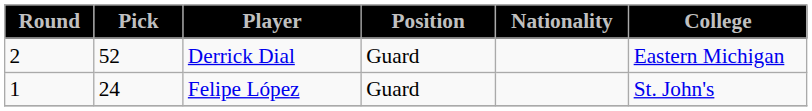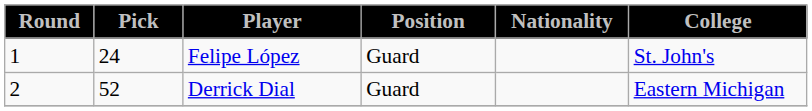 <table class="wikitable sortable">
 <tr>
 <th style="background:#000000; color:#c0c0c0" width="10%">Round</th>
 <th style="background:#000000; color:#c0c0c0" width="10%">Pick</th>
 <th style="background:#000000; color:#c0c0c0" width="20%">Player</th>
 <th style="background:#000000; color:#c0c0c0" width="15%">Position</th>
 <th style="background:#000000; color:#c0c0c0" width="15%">Nationality</th>
 <th style="background:#000000; color:#c0c0c0" width="20%">College</th>
 </tr>
 <tr>
+<td>1</td>
+<td>24</td>
+<td><a href='#'>Felipe López</a></td>
+<td>Guard</td>
+<td></td>
+<td><a href='#'>St. John's</a></td>
+</tr>
+<tr>
 <td>2</td>
 <td>52</td>
 <td><a href='#'>Derrick Dial</a></td>
 <td>Guard</td>
 <td></td>
 <td><a href='#'>Eastern Michigan</a></td>
 </tr>
 <tr>
-<td>1</td>
-<td>24</td>
-<td><a href='#'>Felipe López</a></td>
-<td>Guard</td>
-<td></td>
-<td><a href='#'>St. John's</a></td>
-</tr>
-<tr>
 </tr>
 </table>
